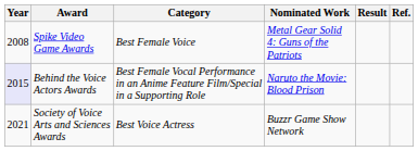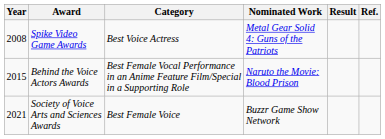 <table class="wikitable sortable mw-collapsible">
 <tr>
 <th scope="col">Year</th>
 <th scope="col">Award</th>
 <th scope="col">Category</th>
 <th scope="col">Nominated Work</th>
 <th scope="col">Result</th>
 <th scope="col"class="unsortable">Ref.</th>
 </tr>
 <tr>
 <td>2008</td>
 <td><em><a href='#'>Spike Video Game Awards</a></em></td>
-<td><em>Best Female Voice</em></td>
+<td><em>Best Voice Actress</em></td>
 <td><em><a href='#'>Metal Gear Solid 4: Guns of the Patriots</a></em></td>
 <td></td>
 <td></td>
 </tr>
 <tr>
-<td style="background: lavender;">2015</td>
+<td>2015</td>
 <td><em>Behind the Voice Actors Awards</em></td>
 <td><em>Best Female Vocal Performance in an Anime Feature Film/Special in a Supporting Role</em></td>
 <td><em><a href='#'>Naruto the Movie: Blood Prison</a></em></td>
 <td></td>
 <td></td>
 </tr>
 <tr>
 <td>2021</td>
 <td><em>Society of Voice Arts and Sciences Awards</em></td>
-<td><em>Best Voice Actress</em></td>
+<td><em>Best Female Voice</em></td>
 <td><em>Buzzr Game Show Network</em></td>
 <td></td>
 <td></td>
 </tr>
 </table>
